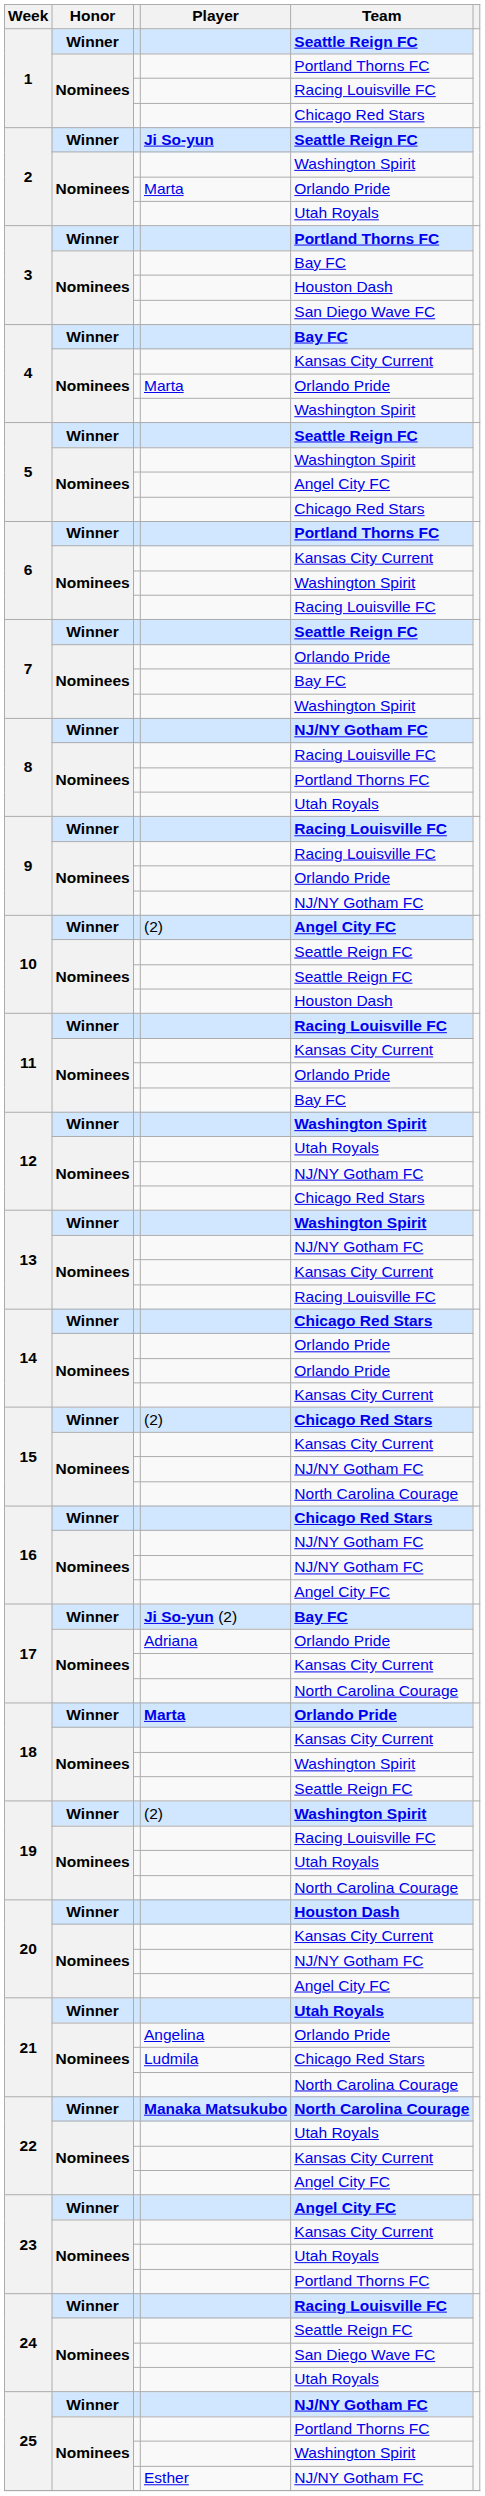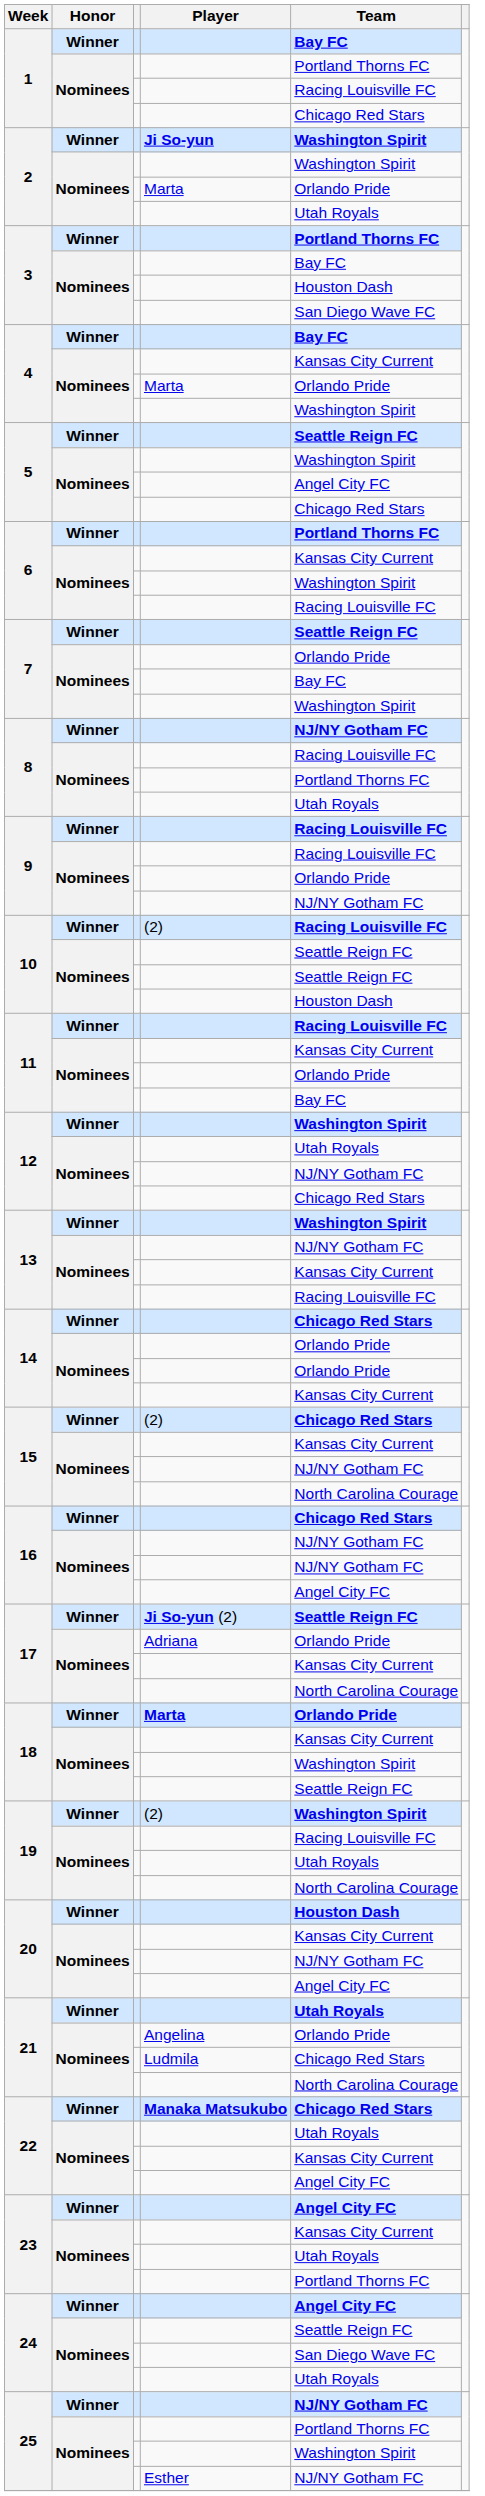 <table class="wikitable sortable">
 <tr>
 <th scope="col">Week</th>
 <th scope="col">Honor</th>
 <th scope="col"></th>
 <th scope="col">Player</th>
 <th scope="col">Team</th>
 <th scope="col"></th>
 </tr>
 <tr>
 <th rowspan=4 scope="row">1</th>
 <th scope="row" style="background:#d0e7ff;">Winner</th>
 <td style="background:#d0e7ff; text-align:center"></td>
 <td style="background:#d0e7ff;"><strong></strong></td>
-<td style="background:#d0e7ff;"><strong><a href='#'>Seattle Reign FC</a></strong></td>
+<td style="background:#d0e7ff;"><strong><a href='#'>Bay FC</a></strong></td>
 <td rowspan=4> </td>
 </tr>
 <tr>
 <th rowspan=3 scope="rowgroup">Nominees</th>
 <td style="text-align:center;"></td>
 <td></td>
 <td><a href='#'>Portland Thorns FC</a></td>
 </tr>
 <tr>
 <td style="text-align:center;"></td>
 <td></td>
 <td><a href='#'>Racing Louisville FC</a></td>
 </tr>
 <tr>
 <td style="text-align:center;"></td>
 <td></td>
 <td><a href='#'>Chicago Red Stars</a></td>
 </tr>
 <tr>
 <th rowspan=4 scope="row">2</th>
 <th scope="row" style="background:#d0e7ff;">Winner</th>
 <td style="background:#d0e7ff; text-align:center"></td>
 <td style="background:#d0e7ff;"><strong><a href='#'>Ji So-yun</a></strong></td>
-<td style="background:#d0e7ff;"><strong><a href='#'>Seattle Reign FC</a></strong></td>
+<td style="background:#d0e7ff;"><strong><a href='#'>Washington Spirit</a></strong></td>
 <td rowspan=4> </td>
 </tr>
 <tr>
 <th rowspan=3 scope="rowgroup">Nominees</th>
 <td style="text-align:center;"></td>
 <td></td>
 <td><a href='#'>Washington Spirit</a></td>
 </tr>
 <tr>
 <td style="text-align:center;"></td>
 <td><a href='#'>Marta</a></td>
 <td><a href='#'>Orlando Pride</a></td>
 </tr>
 <tr>
 <td style="text-align:center;"></td>
 <td></td>
 <td><a href='#'>Utah Royals</a></td>
 </tr>
 <tr>
 <th rowspan=4 scope="row">3</th>
 <th scope="row" style="background:#d0e7ff;">Winner</th>
 <td style="background:#d0e7ff; text-align:center"></td>
 <td style="background:#d0e7ff;"><strong></strong></td>
 <td style="background:#d0e7ff;"><strong><a href='#'>Portland Thorns FC</a></strong></td>
 <td rowspan=4> </td>
 </tr>
 <tr>
 <th rowspan=3 scope="rowgroup">Nominees</th>
 <td style="text-align:center;"></td>
 <td></td>
 <td><a href='#'>Bay FC</a></td>
 </tr>
 <tr>
 <td style="text-align:center;"></td>
 <td></td>
 <td><a href='#'>Houston Dash</a></td>
 </tr>
 <tr>
 <td style="text-align:center;"></td>
 <td></td>
 <td><a href='#'>San Diego Wave FC</a></td>
 </tr>
 <tr>
 <th rowspan=4 scope="row">4</th>
 <th scope="row" style="background:#d0e7ff;">Winner</th>
 <td style="background:#d0e7ff; text-align:center"></td>
 <td style="background:#d0e7ff;"><strong></strong></td>
 <td style="background:#d0e7ff;"><strong><a href='#'>Bay FC</a></strong></td>
 <td rowspan=4> </td>
 </tr>
 <tr>
 <th rowspan=3 scope="rowgroup">Nominees</th>
 <td style="text-align:center;"></td>
 <td></td>
 <td><a href='#'>Kansas City Current</a></td>
 </tr>
 <tr>
 <td style="text-align:center;"></td>
 <td><a href='#'>Marta</a></td>
 <td><a href='#'>Orlando Pride</a></td>
 </tr>
 <tr>
 <td style="text-align:center;"></td>
 <td></td>
 <td><a href='#'>Washington Spirit</a></td>
 </tr>
 <tr>
 <th rowspan=4 scope="row">5</th>
 <th scope="row" style="background:#d0e7ff;">Winner</th>
 <td style="background:#d0e7ff; text-align:center"></td>
 <td style="background:#d0e7ff;"><strong></strong></td>
 <td style="background:#d0e7ff;"><strong><a href='#'>Seattle Reign FC</a></strong></td>
 <td rowspan=4> </td>
 </tr>
 <tr>
 <th rowspan=3 scope="rowgroup">Nominees</th>
 <td style="text-align:center;"></td>
 <td></td>
 <td><a href='#'>Washington Spirit</a></td>
 </tr>
 <tr>
 <td style="text-align:center;"></td>
 <td></td>
 <td><a href='#'>Angel City FC</a></td>
 </tr>
 <tr>
 <td style="text-align:center;"></td>
 <td></td>
 <td><a href='#'>Chicago Red Stars</a></td>
 </tr>
 <tr>
 <th rowspan=4 scope="row">6</th>
 <th scope="row" style="background:#d0e7ff;">Winner</th>
 <td style="background:#d0e7ff; text-align:center"></td>
 <td style="background:#d0e7ff;"><strong></strong></td>
 <td style="background:#d0e7ff;"><strong><a href='#'>Portland Thorns FC</a></strong></td>
 <td rowspan=4> </td>
 </tr>
 <tr>
 <th rowspan=3 scope="rowgroup">Nominees</th>
 <td style="text-align:center;"></td>
 <td></td>
 <td><a href='#'>Kansas City Current</a></td>
 </tr>
 <tr>
 <td style="text-align:center;"></td>
 <td></td>
 <td><a href='#'>Washington Spirit</a></td>
 </tr>
 <tr>
 <td style="text-align:center;"></td>
 <td></td>
 <td><a href='#'>Racing Louisville FC</a></td>
 </tr>
 <tr>
 <th rowspan=4 scope="row">7</th>
 <th scope="row" style="background:#d0e7ff;">Winner</th>
 <td style="background:#d0e7ff; text-align:center"></td>
 <td style="background:#d0e7ff;"><strong></strong></td>
 <td style="background:#d0e7ff;"><strong><a href='#'>Seattle Reign FC</a></strong></td>
 <td rowspan=4> </td>
 </tr>
 <tr>
 <th rowspan=3 scope="rowgroup">Nominees</th>
 <td style="text-align:center;"></td>
 <td></td>
 <td><a href='#'>Orlando Pride</a></td>
 </tr>
 <tr>
 <td style="text-align:center;"></td>
 <td></td>
 <td><a href='#'>Bay FC</a></td>
 </tr>
 <tr>
 <td style="text-align:center;"></td>
 <td></td>
 <td><a href='#'>Washington Spirit</a></td>
 </tr>
 <tr>
 <th rowspan=4 scope="row">8</th>
 <th scope="row" style="background:#d0e7ff;">Winner</th>
 <td style="background:#d0e7ff; text-align:center"></td>
 <td style="background:#d0e7ff;"><strong></strong></td>
 <td style="background:#d0e7ff;"><strong><a href='#'>NJ/NY Gotham FC</a></strong></td>
 <td rowspan=4> </td>
 </tr>
 <tr>
 <th rowspan=3 scope="rowgroup">Nominees</th>
 <td style="text-align:center;"></td>
 <td></td>
 <td><a href='#'>Racing Louisville FC</a></td>
 </tr>
 <tr>
 <td style="text-align:center;"></td>
 <td></td>
 <td><a href='#'>Portland Thorns FC</a></td>
 </tr>
 <tr>
 <td style="text-align:center;"></td>
 <td></td>
 <td><a href='#'>Utah Royals</a></td>
 </tr>
 <tr>
 <th rowspan=4 scope="row">9</th>
 <th scope="row" style="background:#d0e7ff;">Winner</th>
 <td style="background:#d0e7ff; text-align:center"></td>
 <td style="background:#d0e7ff;"><strong></strong></td>
 <td style="background:#d0e7ff;"><strong><a href='#'>Racing Louisville FC</a></strong></td>
 <td rowspan=4> </td>
 </tr>
 <tr>
 <th rowspan=3 scope="rowgroup">Nominees</th>
 <td style="text-align:center;"></td>
 <td></td>
 <td><a href='#'>Racing Louisville FC</a></td>
 </tr>
 <tr>
 <td style="text-align:center;"></td>
 <td></td>
 <td><a href='#'>Orlando Pride</a></td>
 </tr>
 <tr>
 <td style="text-align:center;"></td>
 <td></td>
 <td><a href='#'>NJ/NY Gotham FC</a></td>
 </tr>
 <tr>
 <th rowspan=4 scope="row">10</th>
 <th scope="row" style="background:#d0e7ff;">Winner</th>
 <td style="background:#d0e7ff; text-align:center"></td>
 <td style="background:#d0e7ff;"><strong></strong> (2)</td>
-<td style="background:#d0e7ff;"><strong><a href='#'>Angel City FC</a></strong></td>
+<td style="background:#d0e7ff;"><strong><a href='#'>Racing Louisville FC</a></strong></td>
 <td rowspan=4> </td>
 </tr>
 <tr>
 <th rowspan=3 scope="rowgroup">Nominees</th>
 <td style="text-align:center;"></td>
 <td></td>
 <td><a href='#'>Seattle Reign FC</a></td>
 </tr>
 <tr>
 <td style="text-align:center;"></td>
 <td></td>
 <td><a href='#'>Seattle Reign FC</a></td>
 </tr>
 <tr>
 <td style="text-align:center;"></td>
 <td></td>
 <td><a href='#'>Houston Dash</a></td>
 </tr>
 <tr>
 <th rowspan=4 scope="row">11</th>
 <th scope="row" style="background:#d0e7ff;">Winner</th>
 <td style="background:#d0e7ff; text-align:center"></td>
 <td style="background:#d0e7ff;"><strong></strong></td>
 <td style="background:#d0e7ff;"><strong><a href='#'>Racing Louisville FC</a></strong></td>
 <td rowspan=4> </td>
 </tr>
 <tr>
 <th rowspan=3 scope="rowgroup">Nominees</th>
 <td style="text-align:center;"></td>
 <td></td>
 <td><a href='#'>Kansas City Current</a></td>
 </tr>
 <tr>
 <td style="text-align:center;"></td>
 <td></td>
 <td><a href='#'>Orlando Pride</a></td>
 </tr>
 <tr>
 <td style="text-align:center;"></td>
 <td></td>
 <td><a href='#'>Bay FC</a></td>
 </tr>
 <tr>
 <th rowspan=4 scope="row">12</th>
 <th scope="row" style="background:#d0e7ff;">Winner</th>
 <td style="background:#d0e7ff; text-align:center"></td>
 <td style="background:#d0e7ff;"><strong></strong></td>
 <td style="background:#d0e7ff;"><strong><a href='#'>Washington Spirit</a></strong></td>
 <td rowspan=4> </td>
 </tr>
 <tr>
 <th rowspan=3 scope="rowgroup">Nominees</th>
 <td style="text-align:center;"></td>
 <td></td>
 <td><a href='#'>Utah Royals</a></td>
 </tr>
 <tr>
 <td style="text-align:center;"></td>
 <td></td>
 <td><a href='#'>NJ/NY Gotham FC</a></td>
 </tr>
 <tr>
 <td style="text-align:center;"></td>
 <td></td>
 <td><a href='#'>Chicago Red Stars</a></td>
 </tr>
 <tr>
 <th rowspan=4 scope="row">13</th>
 <th scope="row" style="background:#d0e7ff;">Winner</th>
 <td style="background:#d0e7ff; text-align:center"></td>
 <td style="background:#d0e7ff;"><strong></strong></td>
 <td style="background:#d0e7ff;"><strong><a href='#'>Washington Spirit</a></strong></td>
 <td rowspan=4> </td>
 </tr>
 <tr>
 <th rowspan=3 scope="rowgroup">Nominees</th>
 <td style="text-align:center;"></td>
 <td></td>
 <td><a href='#'>NJ/NY Gotham FC</a></td>
 </tr>
 <tr>
 <td style="text-align:center;"></td>
 <td></td>
 <td><a href='#'>Kansas City Current</a></td>
 </tr>
 <tr>
 <td style="text-align:center;"></td>
 <td></td>
 <td><a href='#'>Racing Louisville FC</a></td>
 </tr>
 <tr>
 <th rowspan=4 scope="row">14</th>
 <th scope="row" style="background:#d0e7ff;">Winner</th>
 <td style="background:#d0e7ff; text-align:center"></td>
 <td style="background:#d0e7ff;"><strong></strong></td>
 <td style="background:#d0e7ff;"><strong><a href='#'>Chicago Red Stars</a></strong></td>
 <td rowspan=4> </td>
 </tr>
 <tr>
 <th rowspan=3 scope="rowgroup">Nominees</th>
 <td style="text-align:center;"></td>
 <td></td>
 <td><a href='#'>Orlando Pride</a></td>
 </tr>
 <tr>
 <td style="text-align:center;"></td>
 <td></td>
 <td><a href='#'>Orlando Pride</a></td>
 </tr>
 <tr>
 <td style="text-align:center;"></td>
 <td></td>
 <td><a href='#'>Kansas City Current</a></td>
 </tr>
 <tr>
 <th rowspan=4 scope="row">15</th>
 <th scope="row" style="background:#d0e7ff;">Winner</th>
 <td style="background:#d0e7ff; text-align:center"></td>
 <td style="background:#d0e7ff;"><strong></strong> (2)</td>
 <td style="background:#d0e7ff;"><strong><a href='#'>Chicago Red Stars</a></strong></td>
 <td rowspan=4> </td>
 </tr>
 <tr>
 <th rowspan=3 scope="rowgroup">Nominees</th>
 <td style="text-align:center;"></td>
 <td></td>
 <td><a href='#'>Kansas City Current</a></td>
 </tr>
 <tr>
 <td style="text-align:center;"></td>
 <td></td>
 <td><a href='#'>NJ/NY Gotham FC</a></td>
 </tr>
 <tr>
 <td style="text-align:center;"></td>
 <td></td>
 <td><a href='#'>North Carolina Courage</a></td>
 </tr>
 <tr>
 <th rowspan=4 scope="row">16</th>
 <th scope="row" style="background:#d0e7ff;">Winner</th>
 <td style="background:#d0e7ff; text-align:center"></td>
 <td style="background:#d0e7ff;"><strong></strong></td>
 <td style="background:#d0e7ff;"><strong><a href='#'>Chicago Red Stars</a></strong></td>
 <td rowspan=4> </td>
 </tr>
 <tr>
 <th rowspan=3 scope="rowgroup">Nominees</th>
 <td style="text-align:center;"></td>
 <td></td>
 <td><a href='#'>NJ/NY Gotham FC</a></td>
 </tr>
 <tr>
 <td style="text-align:center;"></td>
 <td></td>
 <td><a href='#'>NJ/NY Gotham FC</a></td>
 </tr>
 <tr>
 <td style="text-align:center;"></td>
 <td></td>
 <td><a href='#'>Angel City FC</a></td>
 </tr>
 <tr>
 <th rowspan=4 scope="row">17</th>
 <th scope="row" style="background:#d0e7ff;">Winner</th>
 <td style="background:#d0e7ff; text-align:center"></td>
 <td style="background:#d0e7ff;"><strong><a href='#'>Ji So-yun</a></strong> (2)</td>
-<td style="background:#d0e7ff;"><strong><a href='#'>Bay FC</a></strong></td>
+<td style="background:#d0e7ff;"><strong><a href='#'>Seattle Reign FC</a></strong></td>
 <td rowspan=4> </td>
 </tr>
 <tr>
 <th rowspan=3 scope="rowgroup">Nominees</th>
 <td style="text-align:center;"></td>
 <td><a href='#'>Adriana</a></td>
 <td><a href='#'>Orlando Pride</a></td>
 </tr>
 <tr>
 <td style="text-align:center;"></td>
 <td></td>
 <td><a href='#'>Kansas City Current</a></td>
 </tr>
 <tr>
 <td style="text-align:center;"></td>
 <td></td>
 <td><a href='#'>North Carolina Courage</a></td>
 </tr>
 <tr>
 <th rowspan=4 scope="row">18</th>
 <th scope="row" style="background:#d0e7ff;">Winner</th>
 <td style="background:#d0e7ff; text-align:center"></td>
 <td style="background:#d0e7ff;"><strong><a href='#'>Marta</a></strong></td>
 <td style="background:#d0e7ff;"><strong><a href='#'>Orlando Pride</a></strong></td>
 <td rowspan=4> </td>
 </tr>
 <tr>
 <th rowspan=3 scope="rowgroup">Nominees</th>
 <td style="text-align:center;"></td>
 <td></td>
 <td><a href='#'>Kansas City Current</a></td>
 </tr>
 <tr>
 <td style="text-align:center;"></td>
 <td></td>
 <td><a href='#'>Washington Spirit</a></td>
 </tr>
 <tr>
 <td style="text-align:center;"></td>
 <td></td>
 <td><a href='#'>Seattle Reign FC</a></td>
 </tr>
 <tr>
 <th rowspan=4 scope="row">19</th>
 <th scope="row" style="background:#d0e7ff;">Winner</th>
 <td style="background:#d0e7ff; text-align:center"></td>
 <td style="background:#d0e7ff;"><strong></strong> (2)</td>
 <td style="background:#d0e7ff;"><strong><a href='#'>Washington Spirit</a></strong></td>
 <td rowspan=4> </td>
 </tr>
 <tr>
 <th rowspan=3 scope="rowgroup">Nominees</th>
 <td style="text-align:center;"></td>
 <td></td>
 <td><a href='#'>Racing Louisville FC</a></td>
 </tr>
 <tr>
 <td style="text-align:center;"></td>
 <td></td>
 <td><a href='#'>Utah Royals</a></td>
 </tr>
 <tr>
 <td style="text-align:center;"></td>
 <td></td>
 <td><a href='#'>North Carolina Courage</a></td>
 </tr>
 <tr>
 <th rowspan=4 scope="row">20</th>
 <th scope="row" style="background:#d0e7ff;">Winner</th>
 <td style="background:#d0e7ff; text-align:center"></td>
 <td style="background:#d0e7ff;"><strong></strong></td>
 <td style="background:#d0e7ff;"><strong><a href='#'>Houston Dash</a></strong></td>
 <td rowspan=4> </td>
 </tr>
 <tr>
 <th rowspan=3 scope="rowgroup">Nominees</th>
 <td style="text-align:center;"></td>
 <td></td>
 <td><a href='#'>Kansas City Current</a></td>
 </tr>
 <tr>
 <td style="text-align:center;"></td>
 <td></td>
 <td><a href='#'>NJ/NY Gotham FC</a></td>
 </tr>
 <tr>
 <td style="text-align:center;"></td>
 <td></td>
 <td><a href='#'>Angel City FC</a></td>
 </tr>
 <tr>
 <th rowspan=4 scope="row">21</th>
 <th scope="row" style="background:#d0e7ff;">Winner</th>
 <td style="background:#d0e7ff; text-align:center"></td>
 <td style="background:#d0e7ff;"><strong></strong></td>
 <td style="background:#d0e7ff;"><strong><a href='#'>Utah Royals</a></strong></td>
 <td rowspan=4> </td>
 </tr>
 <tr>
 <th rowspan=3 scope="rowgroup">Nominees</th>
 <td style="text-align:center;"></td>
 <td><a href='#'>Angelina</a></td>
 <td><a href='#'>Orlando Pride</a></td>
 </tr>
 <tr>
 <td style="text-align:center;"></td>
 <td><a href='#'>Ludmila</a></td>
 <td><a href='#'>Chicago Red Stars</a></td>
 </tr>
 <tr>
 <td style="text-align:center;"></td>
 <td></td>
 <td><a href='#'>North Carolina Courage</a></td>
 </tr>
 <tr>
 <th rowspan=4 scope="row">22</th>
 <th scope="row" style="background:#d0e7ff;">Winner</th>
 <td style="background:#d0e7ff; text-align:center"></td>
 <td style="background:#d0e7ff;"><strong><a href='#'>Manaka Matsukubo</a></strong></td>
-<td style="background:#d0e7ff;"><strong><a href='#'>North Carolina Courage</a></strong></td>
+<td style="background:#d0e7ff;"><strong><a href='#'>Chicago Red Stars</a></strong></td>
 <td rowspan=4> </td>
 </tr>
 <tr>
 <th rowspan=3 scope="rowgroup">Nominees</th>
 <td style="text-align:center;"></td>
 <td></td>
 <td><a href='#'>Utah Royals</a></td>
 </tr>
 <tr>
 <td style="text-align:center;"></td>
 <td></td>
 <td><a href='#'>Kansas City Current</a></td>
 </tr>
 <tr>
 <td style="text-align:center;"></td>
 <td></td>
 <td><a href='#'>Angel City FC</a></td>
 </tr>
 <tr>
 <th rowspan=4 scope="row">23</th>
 <th scope="row" style="background:#d0e7ff;">Winner</th>
 <td style="background:#d0e7ff; text-align:center"></td>
 <td style="background:#d0e7ff;"><strong></strong></td>
 <td style="background:#d0e7ff;"><strong><a href='#'>Angel City FC</a></strong></td>
 <td rowspan=4> </td>
 </tr>
 <tr>
 <th rowspan=3 scope="rowgroup">Nominees</th>
 <td style="text-align:center;"></td>
 <td></td>
 <td><a href='#'>Kansas City Current</a></td>
 </tr>
 <tr>
 <td style="text-align:center;"></td>
 <td></td>
 <td><a href='#'>Utah Royals</a></td>
 </tr>
 <tr>
 <td style="text-align:center;"></td>
 <td></td>
 <td><a href='#'>Portland Thorns FC</a></td>
 </tr>
 <tr>
 <th rowspan=4 scope="row">24</th>
 <th scope="row" style="background:#d0e7ff;">Winner</th>
 <td style="background:#d0e7ff; text-align:center"></td>
 <td style="background:#d0e7ff;"><strong></strong></td>
-<td style="background:#d0e7ff;"><strong><a href='#'>Racing Louisville FC</a></strong></td>
+<td style="background:#d0e7ff;"><strong><a href='#'>Angel City FC</a></strong></td>
 <td rowspan=4> </td>
 </tr>
 <tr>
 <th rowspan=3 scope="rowgroup">Nominees</th>
 <td style="text-align:center;"></td>
 <td></td>
 <td><a href='#'>Seattle Reign FC</a></td>
 </tr>
 <tr>
 <td style="text-align:center;"></td>
 <td></td>
 <td><a href='#'>San Diego Wave FC</a></td>
 </tr>
 <tr>
 <td style="text-align:center;"></td>
 <td></td>
 <td><a href='#'>Utah Royals</a></td>
 </tr>
 <tr>
 <th rowspan=4 scope="row">25</th>
 <th scope="row" style="background:#d0e7ff;">Winner</th>
 <td style="background:#d0e7ff; text-align:center"></td>
 <td style="background:#d0e7ff;"><strong></strong></td>
 <td style="background:#d0e7ff;"><strong><a href='#'>NJ/NY Gotham FC</a></strong></td>
 <td rowspan=4> </td>
 </tr>
 <tr>
 <th rowspan=3 scope="rowgroup">Nominees</th>
 <td style="text-align:center;"></td>
 <td></td>
 <td><a href='#'>Portland Thorns FC</a></td>
 </tr>
 <tr>
 <td style="text-align:center;"></td>
 <td></td>
 <td><a href='#'>Washington Spirit</a></td>
 </tr>
 <tr>
 <td style="text-align:center;"></td>
 <td><a href='#'>Esther</a></td>
 <td><a href='#'>NJ/NY Gotham FC</a></td>
 </tr>
 <tr>
 </tr>
 </table>
